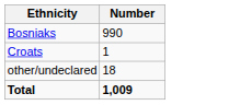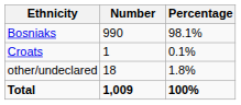 <table class="wikitable">
 <tr>
 <th width="100px">Ethnicity</th>
 <th width="80px">Number</th>
+<th width="80px">Percentage</th>
 </tr>
 <tr>
 <td><a href='#'>Bosniaks</a></td>
 <td>990</td>
+<td>98.1%</td>
 </tr>
 <tr>
 <td><a href='#'>Croats</a></td>
 <td>1</td>
+<td>0.1%</td>
 </tr>
 <tr>
 <td>other/undeclared</td>
 <td>18</td>
+<td>1.8%</td>
 </tr>
 <tr>
 <td><strong>Total</strong></td>
 <td><strong>1,009</strong></td>
+<td><strong>100%</strong></td>
 </tr>
 </table>
